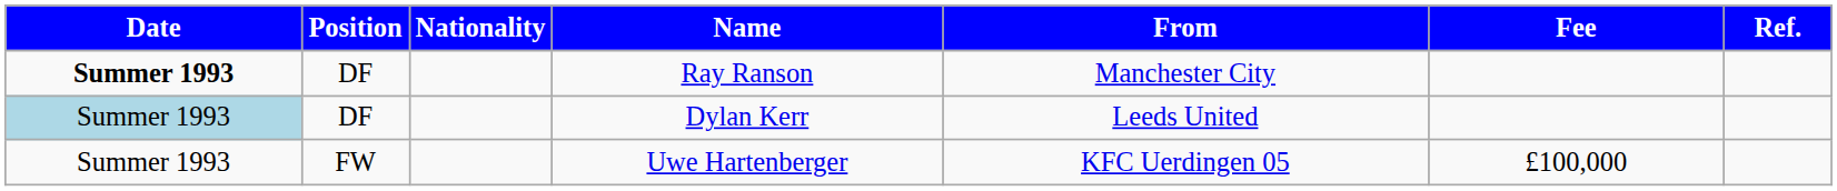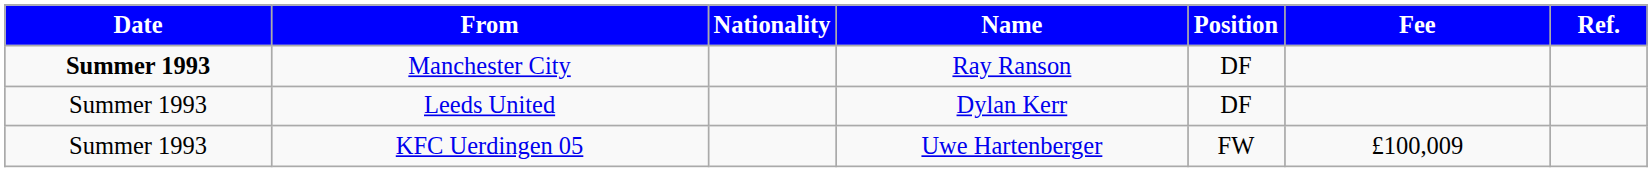 <table class="wikitable"  style="text-align:center; font-size:90%; ">
 <tr>
 <th style="background:#00f; color:white; width:150px;">Date</th>
-<th style="background:#00f; color:white; width:50px;">Position</th>
+<th style="background:#00f; color:white; width:250px;">From</th>
 <th style="background:#00f; color:white; width:50px;">Nationality</th>
 <th style="background:#00f; color:white; width:200px;">Name</th>
-<th style="background:#00f; color:white; width:250px;">From</th>
+<th style="background:#00f; color:white; width:50px;">Position</th>
 <th style="background:#00f; color:white; width:150px;">Fee</th>
 <th style="background:#00f; color:white; width:50px;">Ref.</th>
 </tr>
 <tr>
 <td><strong>Summer 1993</strong></td>
-<td>DF</td>
+<td><a href='#'>Manchester City</a></td>
 <td></td>
 <td><a href='#'>Ray Ranson</a></td>
-<td><a href='#'>Manchester City</a></td>
-<td></td>
-<td></td>
-</tr>
-<tr>
-<td style="background: lightblue;">Summer 1993</td>
 <td>DF</td>
-<td></td>
-<td><a href='#'>Dylan Kerr</a></td>
-<td><a href='#'>Leeds United</a></td>
 <td></td>
 <td></td>
 </tr>
 <tr>
 <td>Summer 1993</td>
-<td>FW</td>
+<td><a href='#'>Leeds United</a></td>
+<td></td>
+<td><a href='#'>Dylan Kerr</a></td>
+<td>DF</td>
+<td></td>
+<td></td>
+</tr>
+<tr>
+<td>Summer 1993</td>
+<td><a href='#'>KFC Uerdingen 05</a></td>
 <td></td>
 <td><a href='#'>Uwe Hartenberger</a></td>
-<td><a href='#'>KFC Uerdingen 05</a></td>
-<td>£100,000</td>
+<td>FW</td>
+<td>£100,009</td>
 <td></td>
 </tr>
 </table>
